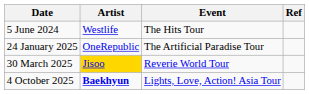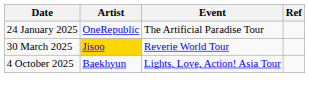 <table class="wikitable">
 <tr>
 <th>Date</th>
 <th><strong>Artist</strong></th>
 <th><strong>Event</strong></th>
 <th>Ref</th>
-</tr>
-<tr>
-<td>5 June 2024</td>
-<td><a href='#'>Westlife</a></td>
-<td>The Hits Tour</td>
-<td></td>
 </tr>
 <tr>
 <td>24 January 2025</td>
 <td><a href='#'>OneRepublic</a></td>
 <td>The Artificial Paradise Tour</td>
 <td></td>
 </tr>
 <tr>
 <td>30 March 2025</td>
 <td style="background: gold;"><a href='#'>Jisoo</a></td>
 <td><a href='#'>Reverie World Tour</a></td>
 <td></td>
 </tr>
 <tr>
 <td>4 October 2025</td>
-<td><strong><a href='#'>Baekhyun</a></strong></td>
+<td><a href='#'>Baekhyun</a></td>
 <td><a href='#'>Lights, Love, Action! Asia Tour</a></td>
 <td></td>
 </tr>
 </table>
